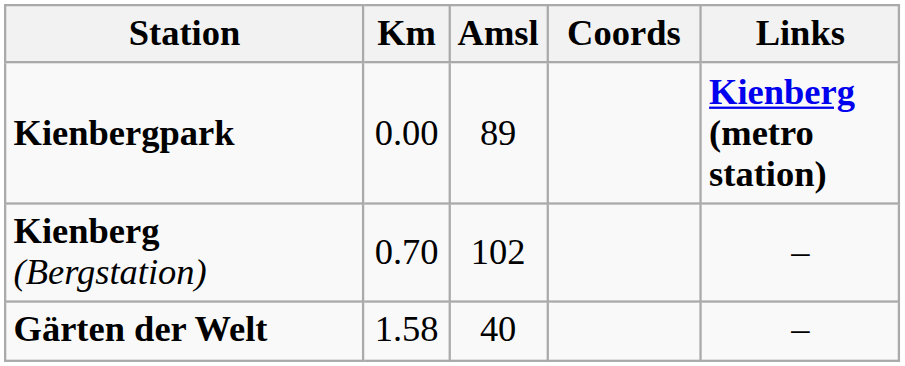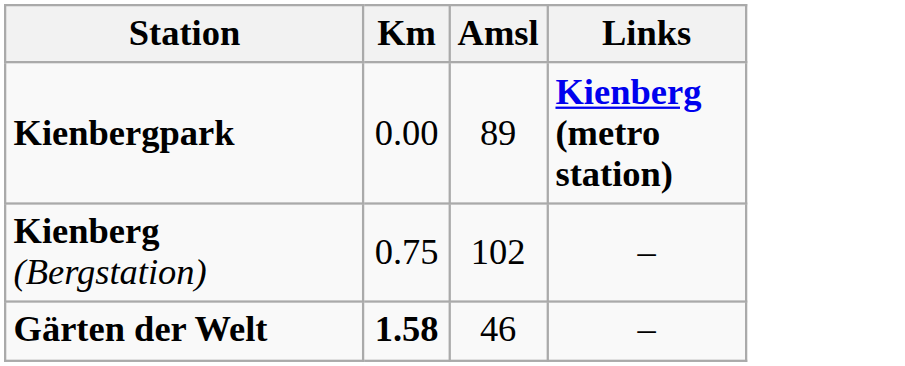 <table class="wikitable sortable">
 <tr>
 <th width="150px">Station</th>
 <th width="30px">Km</th>
 <th width="30px">Amsl</th>
-<th width="60px">Coords</th>
 <th width="80px">Links</th>
 </tr>
 <tr>
 <td> <strong>Kienbergpark</strong></td>
 <td align=center>0.00</td>
 <td align=center>89</td>
-<td></td>
 <td><strong> <a href='#'>Kienberg</a> (metro station)</strong></td>
 </tr>
 <tr>
 <td><strong>Kienberg</strong> <em>(Bergstation)</em></td>
-<td align=center>0.70</td>
+<td align=center>0.75</td>
 <td align=center>102</td>
-<td></td>
 <td align=center>–</td>
 </tr>
 <tr>
 <td><strong>Gärten der Welt</strong></td>
-<td align=center>1.58</td>
-<td align=center>40</td>
-<td></td>
+<td align=center><strong>1.58</strong></td>
+<td align=center>46</td>
 <td align=center>–</td>
 </tr>
 </table>
